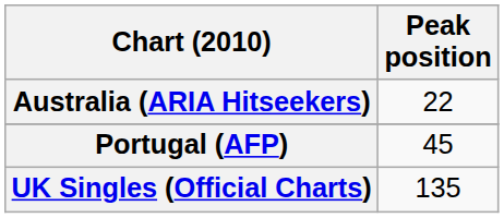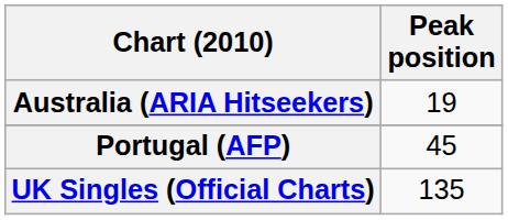 <table class="wikitable sortable plainrowheaders">
 <tr>
 <th scope="col">Chart (2010)</th>
 <th scope="col">Peak<br>position</th>
 </tr>
 <tr>
 <th scope="row">Australia (<a href='#'>ARIA Hitseekers</a>)</th>
-<td align="center">22</td>
+<td align="center">19</td>
 </tr>
 <tr>
 </tr>
 <tr>
 <th scope="row">Portugal (<a href='#'>AFP</a>)</th>
 <td align=center>45</td>
 </tr>
 <tr>
 <th scope="row"><a href='#'>UK Singles</a> (<a href='#'>Official Charts</a>)</th>
 <td align="center">135</td>
 </tr>
 </table>
